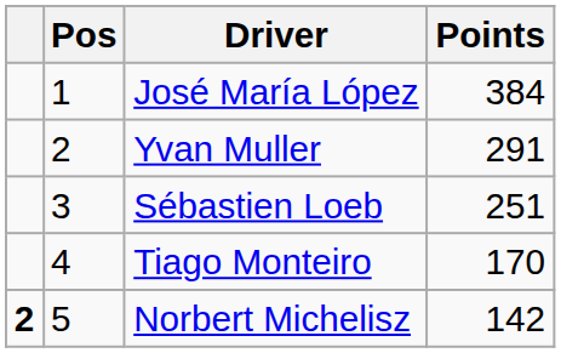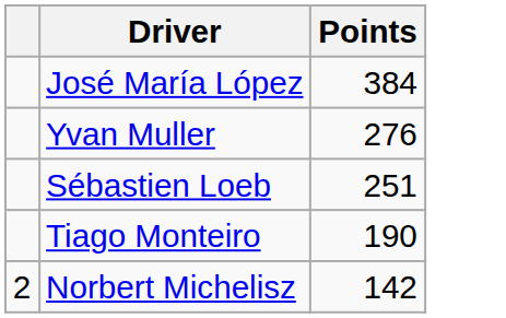 <table class="wikitable" style="font-size: 95%;">
 <tr>
 <th></th>
-<th>Pos</th>
 <th>Driver</th>
 <th>Points</th>
 </tr>
 <tr>
 <td align="left"></td>
-<td>1</td>
 <td> <a href='#'>José María López</a></td>
 <td align="right">384</td>
 </tr>
 <tr>
 <td align="left"></td>
-<td>2</td>
 <td> <a href='#'>Yvan Muller</a></td>
-<td align="right">291</td>
+<td align="right">276</td>
 </tr>
 <tr>
 <td align="left"></td>
-<td>3</td>
 <td> <a href='#'>Sébastien Loeb</a></td>
 <td align="right">251</td>
 </tr>
 <tr>
 <td align="left"></td>
-<td>4</td>
 <td> <a href='#'>Tiago Monteiro</a></td>
-<td align="right">170</td>
+<td align="right">190</td>
 </tr>
 <tr>
-<td align="left"><strong> 2</strong></td>
-<td>5</td>
+<td align="left"> 2</td>
 <td> <a href='#'>Norbert Michelisz</a></td>
 <td align="right">142</td>
 </tr>
 </table>
